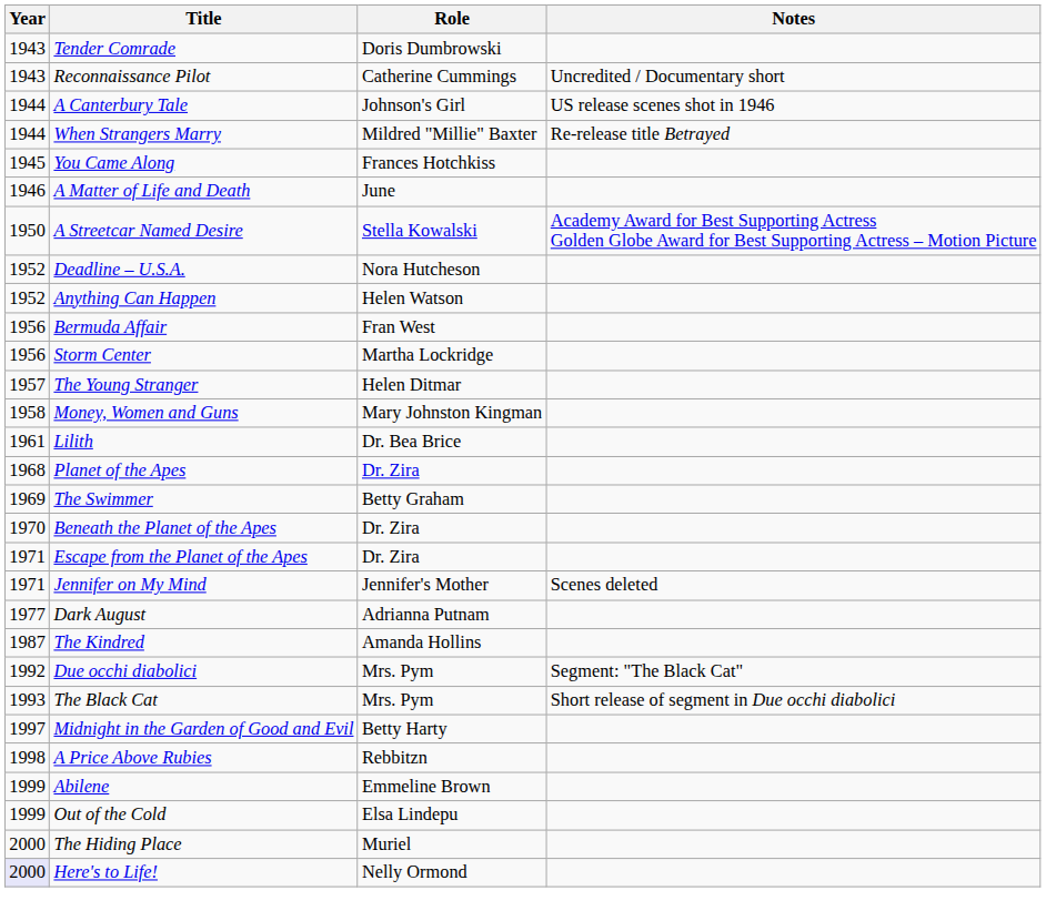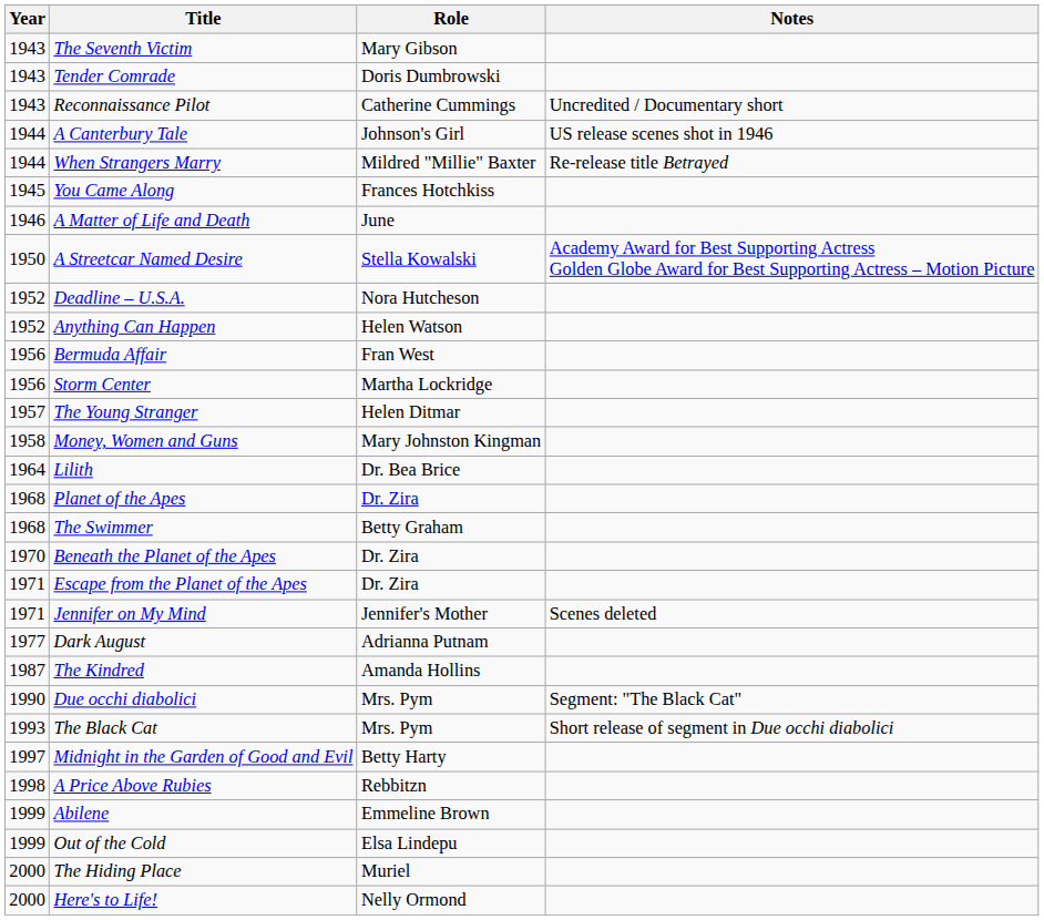 <table class="wikitable sortable">
 <tr>
 <th>Year</th>
 <th>Title</th>
 <th>Role</th>
 <th class="unsortable">Notes</th>
+</tr>
+<tr>
+<td>1943</td>
+<td><em><a href='#'>The Seventh Victim</a></em></td>
+<td>Mary Gibson</td>
+<td></td>
 </tr>
 <tr>
 <td>1943</td>
 <td><em><a href='#'>Tender Comrade</a></em></td>
 <td>Doris Dumbrowski</td>
 <td></td>
 </tr>
 <tr>
 <td>1943</td>
 <td><em>Reconnaissance Pilot</em></td>
 <td>Catherine Cummings</td>
 <td>Uncredited / Documentary short</td>
 </tr>
 <tr>
 <td>1944</td>
 <td><em><a href='#'>A Canterbury Tale</a></em></td>
 <td>Johnson's Girl</td>
 <td>US release scenes shot in 1946</td>
 </tr>
 <tr>
 <td>1944</td>
 <td><em><a href='#'>When Strangers Marry</a></em></td>
 <td>Mildred "Millie" Baxter</td>
 <td>Re-release title <em>Betrayed</em></td>
 </tr>
 <tr>
 <td>1945</td>
 <td><em><a href='#'>You Came Along</a></em></td>
 <td>Frances Hotchkiss</td>
 <td></td>
 </tr>
 <tr>
 <td>1946</td>
 <td><em><a href='#'>A Matter of Life and Death</a></em></td>
 <td>June</td>
 <td></td>
 </tr>
 <tr>
 <td>1950</td>
 <td><em><a href='#'>A Streetcar Named Desire</a></em></td>
 <td><a href='#'>Stella Kowalski</a></td>
 <td><a href='#'>Academy Award for Best Supporting Actress</a><br><a href='#'>Golden Globe Award for Best Supporting Actress – Motion Picture</a></td>
 </tr>
 <tr>
 <td>1952</td>
 <td><em><a href='#'>Deadline – U.S.A.</a></em></td>
 <td>Nora Hutcheson</td>
 <td></td>
 </tr>
 <tr>
 <td>1952</td>
 <td><em><a href='#'>Anything Can Happen</a></em></td>
 <td>Helen Watson</td>
 <td></td>
 </tr>
 <tr>
 <td>1956</td>
 <td><em><a href='#'>Bermuda Affair</a></em></td>
 <td>Fran West</td>
 <td></td>
 </tr>
 <tr>
 <td>1956</td>
 <td><em><a href='#'>Storm Center</a></em></td>
 <td>Martha Lockridge</td>
 <td></td>
 </tr>
 <tr>
 <td>1957</td>
 <td><em><a href='#'>The Young Stranger</a></em></td>
 <td>Helen Ditmar</td>
 <td></td>
 </tr>
 <tr>
 <td>1958</td>
 <td><em><a href='#'>Money, Women and Guns</a></em></td>
 <td>Mary Johnston Kingman</td>
 <td></td>
 </tr>
 <tr>
-<td>1961</td>
+<td>1964</td>
 <td><em><a href='#'>Lilith</a></em></td>
 <td>Dr. Bea Brice</td>
 <td></td>
 </tr>
 <tr>
 <td>1968</td>
 <td><em><a href='#'>Planet of the Apes</a></em></td>
 <td><a href='#'>Dr. Zira</a></td>
 <td></td>
 </tr>
 <tr>
-<td>1969</td>
+<td>1968</td>
 <td><em><a href='#'>The Swimmer</a></em></td>
 <td>Betty Graham</td>
 <td></td>
 </tr>
 <tr>
 <td>1970</td>
 <td><em><a href='#'>Beneath the Planet of the Apes</a></em></td>
 <td>Dr. Zira</td>
 <td></td>
 </tr>
 <tr>
 <td>1971</td>
 <td><em><a href='#'>Escape from the Planet of the Apes</a></em></td>
 <td>Dr. Zira</td>
 <td></td>
 </tr>
 <tr>
 <td>1971</td>
 <td><em><a href='#'>Jennifer on My Mind</a></em></td>
 <td>Jennifer's Mother</td>
 <td>Scenes deleted</td>
 </tr>
 <tr>
 <td>1977</td>
 <td><em>Dark August</em></td>
 <td>Adrianna Putnam</td>
 <td></td>
 </tr>
 <tr>
 <td>1987</td>
 <td><em><a href='#'>The Kindred</a></em></td>
 <td>Amanda Hollins</td>
 <td></td>
 </tr>
 <tr>
-<td>1992</td>
+<td>1990</td>
 <td><em><a href='#'>Due occhi diabolici</a></em></td>
 <td>Mrs. Pym</td>
 <td>Segment: "The Black Cat"</td>
 </tr>
 <tr>
 <td>1993</td>
 <td><em>The Black Cat</em></td>
 <td>Mrs. Pym</td>
 <td>Short release of segment in <em>Due occhi diabolici</em></td>
 </tr>
 <tr>
 <td>1997</td>
 <td><em><a href='#'>Midnight in the Garden of Good and Evil</a></em></td>
 <td>Betty Harty</td>
 <td></td>
 </tr>
 <tr>
 <td>1998</td>
 <td><em><a href='#'>A Price Above Rubies</a></em></td>
 <td>Rebbitzn</td>
 <td></td>
 </tr>
 <tr>
 <td>1999</td>
 <td><em><a href='#'>Abilene</a></em></td>
 <td>Emmeline Brown</td>
 <td></td>
 </tr>
 <tr>
 <td>1999</td>
 <td><em>Out of the Cold</em></td>
 <td>Elsa Lindepu</td>
 <td></td>
 </tr>
 <tr>
 <td>2000</td>
 <td><em>The Hiding Place</em></td>
 <td>Muriel</td>
 <td></td>
 </tr>
 <tr>
-<td style="background: lavender;">2000</td>
+<td>2000</td>
 <td><em><a href='#'>Here's to Life!</a></em></td>
 <td>Nelly Ormond</td>
 <td></td>
 </tr>
 </table>
